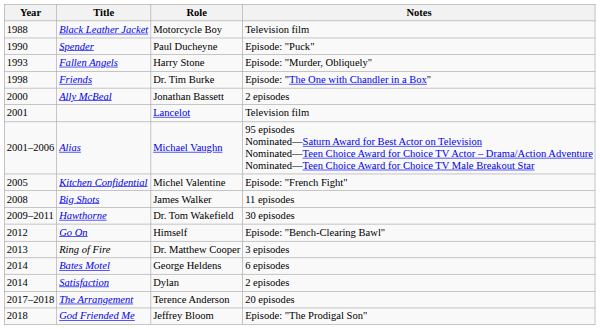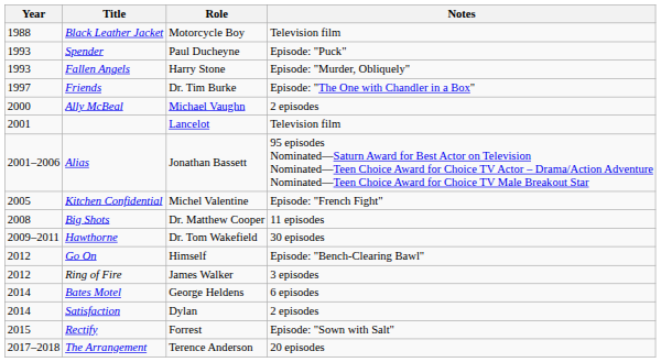 <table class="wikitable sortable">
 <tr>
 <th>Year</th>
 <th>Title</th>
 <th>Role</th>
 <th class="unsortable">Notes</th>
 </tr>
 <tr>
 <td>1988</td>
 <td><em><a href='#'>Black Leather Jacket</a></em></td>
 <td>Motorcycle Boy</td>
 <td>Television film</td>
 </tr>
 <tr>
-<td>1990</td>
+<td>1993</td>
 <td><em><a href='#'>Spender</a></em></td>
 <td>Paul Ducheyne</td>
 <td>Episode: "Puck"</td>
 </tr>
 <tr>
 <td>1993</td>
 <td><em><a href='#'>Fallen Angels</a></em></td>
 <td>Harry Stone</td>
 <td>Episode: "Murder, Obliquely"</td>
 </tr>
 <tr>
-<td>1998</td>
+<td>1997</td>
 <td><em><a href='#'>Friends</a></em></td>
 <td>Dr. Tim Burke</td>
 <td>Episode: "<a href='#'>The One with Chandler in a Box</a>"</td>
 </tr>
 <tr>
 <td>2000</td>
 <td><em><a href='#'>Ally McBeal</a></em></td>
-<td>Jonathan Bassett</td>
+<td><a href='#'>Michael Vaughn</a></td>
 <td>2 episodes</td>
 </tr>
 <tr>
 <td>2001</td>
 <td><em></em></td>
 <td><a href='#'>Lancelot</a></td>
 <td>Television film</td>
 </tr>
 <tr>
 <td>2001–2006</td>
 <td><em><a href='#'>Alias</a></em></td>
-<td><a href='#'>Michael Vaughn</a></td>
+<td>Jonathan Bassett</td>
 <td>95 episodes<br>Nominated—<a href='#'>Saturn Award for Best Actor on Television</a><br>Nominated—<a href='#'>Teen Choice Award for Choice TV Actor – Drama/Action Adventure</a><br>Nominated—<a href='#'>Teen Choice Award for Choice TV Male Breakout Star</a></td>
 </tr>
 <tr>
 <td>2005</td>
 <td><em><a href='#'>Kitchen Confidential</a></em></td>
 <td>Michel Valentine</td>
 <td>Episode: "French Fight"</td>
 </tr>
 <tr>
 <td>2008</td>
 <td><em><a href='#'>Big Shots</a></em></td>
-<td>James Walker</td>
+<td>Dr. Matthew Cooper</td>
 <td>11 episodes</td>
 </tr>
 <tr>
 <td>2009–2011</td>
 <td><em><a href='#'>Hawthorne</a></em></td>
 <td>Dr. Tom Wakefield</td>
 <td>30 episodes</td>
 </tr>
 <tr>
 <td>2012</td>
 <td><em><a href='#'>Go On</a></em></td>
 <td>Himself</td>
 <td>Episode: "Bench-Clearing Bawl"</td>
 </tr>
 <tr>
-<td>2013</td>
+<td>2012</td>
 <td><em>Ring of Fire</em></td>
-<td>Dr. Matthew Cooper</td>
+<td>James Walker</td>
 <td>3 episodes</td>
 </tr>
 <tr>
 <td>2014</td>
 <td><em><a href='#'>Bates Motel</a></em></td>
 <td>George Heldens</td>
 <td>6 episodes</td>
 </tr>
 <tr>
 <td>2014</td>
 <td><em><a href='#'>Satisfaction</a></em></td>
 <td>Dylan</td>
 <td>2 episodes</td>
 </tr>
 <tr>
+<td>2015</td>
+<td><em><a href='#'>Rectify</a></em></td>
+<td>Forrest</td>
+<td>Episode: "Sown with Salt"</td>
+</tr>
+<tr>
 <td>2017–2018</td>
 <td><em><a href='#'>The Arrangement</a></em></td>
 <td>Terence Anderson</td>
 <td>20 episodes</td>
 </tr>
-<tr>
-<td>2018</td>
-<td><em><a href='#'>God Friended Me</a></em></td>
-<td>Jeffrey Bloom</td>
-<td>Episode: "The Prodigal Son"</td>
-</tr>
 </table>
